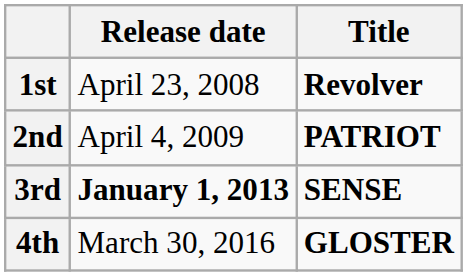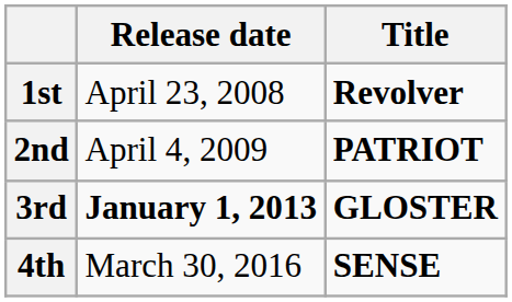 <table class="wikitable" style=font-size:small>
 <tr>
 <th></th>
 <th>Release date</th>
 <th>Title</th>
 </tr>
 <tr>
 <th>1st</th>
 <td>April 23, 2008</td>
 <td><strong>Revolver</strong></td>
 </tr>
 <tr>
 <th>2nd</th>
 <td>April 4, 2009</td>
 <td><strong>PATRIOT</strong></td>
 </tr>
 <tr>
 <th>3rd</th>
 <td><strong>January 1, 2013</strong></td>
-<td><strong>SENSE</strong></td>
+<td><strong>GLOSTER</strong></td>
 </tr>
 <tr>
 <th>4th</th>
 <td>March 30, 2016</td>
-<td><strong>GLOSTER</strong></td>
+<td><strong>SENSE</strong></td>
 </tr>
 </table>
